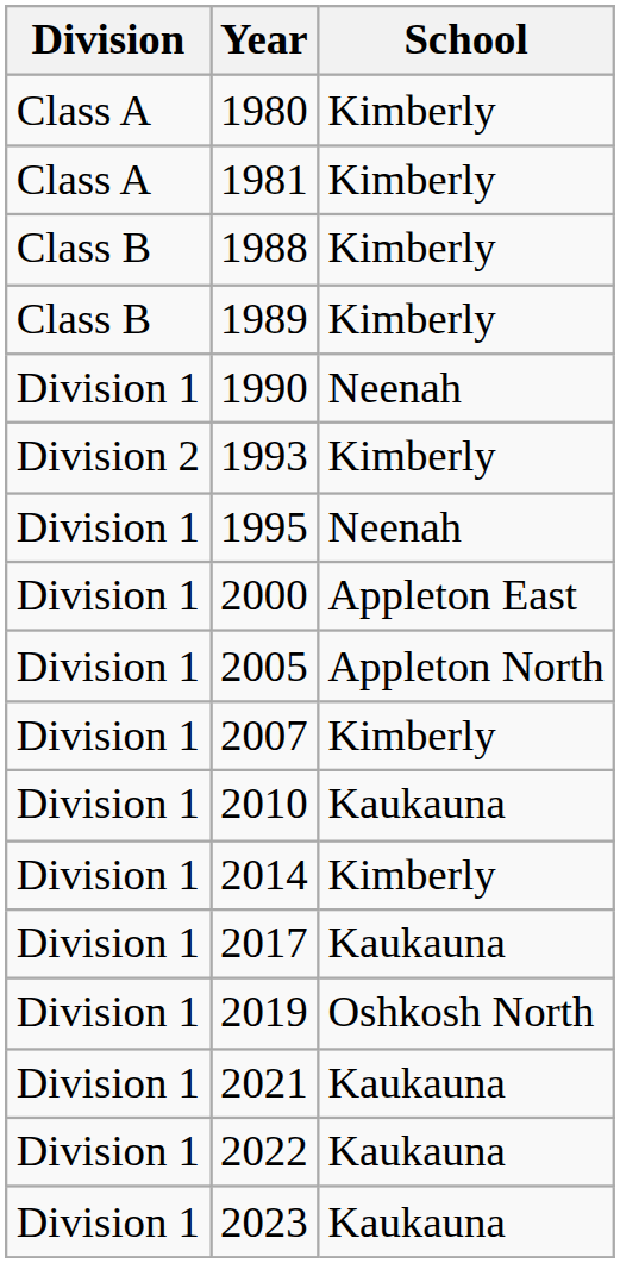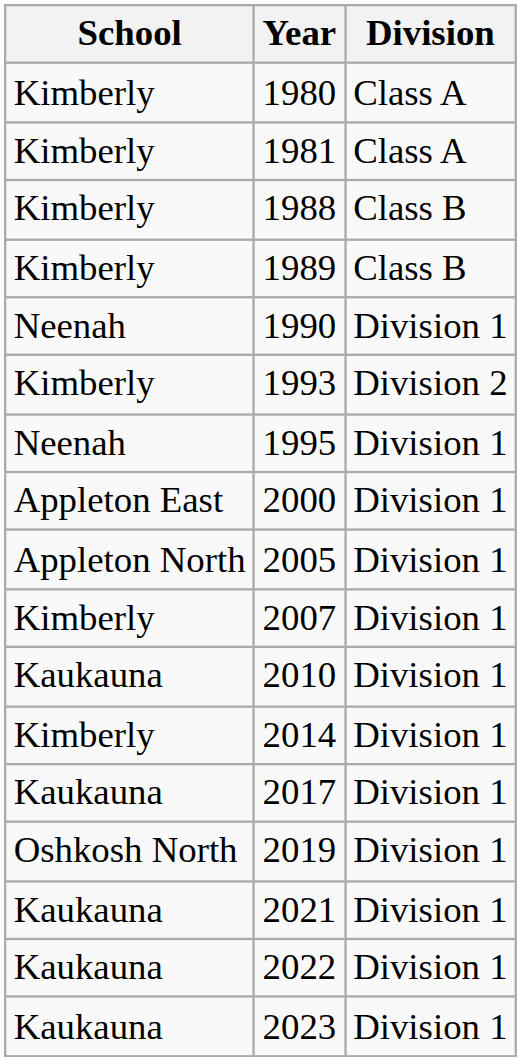 <table class="wikitable">
 <tr>
+<th>School</th>
+<th>Year</th>
 <th>Division</th>
-<th>Year</th>
-<th>School</th>
 </tr>
 <tr>
+<td>Kimberly</td>
+<td>1980</td>
 <td>Class A</td>
-<td>1980</td>
-<td>Kimberly</td>
 </tr>
 <tr>
+<td>Kimberly</td>
+<td>1981</td>
 <td>Class A</td>
-<td>1981</td>
-<td>Kimberly</td>
 </tr>
 <tr>
+<td>Kimberly</td>
+<td>1988</td>
 <td>Class B</td>
-<td>1988</td>
-<td>Kimberly</td>
 </tr>
 <tr>
+<td>Kimberly</td>
+<td>1989</td>
 <td>Class B</td>
-<td>1989</td>
-<td>Kimberly</td>
 </tr>
 <tr>
+<td>Neenah</td>
+<td>1990</td>
 <td>Division 1</td>
-<td>1990</td>
-<td>Neenah</td>
 </tr>
 <tr>
+<td>Kimberly</td>
+<td>1993</td>
 <td>Division 2</td>
-<td>1993</td>
-<td>Kimberly</td>
 </tr>
 <tr>
+<td>Neenah</td>
+<td>1995</td>
 <td>Division 1</td>
-<td>1995</td>
-<td>Neenah</td>
 </tr>
 <tr>
+<td>Appleton East</td>
+<td>2000</td>
 <td>Division 1</td>
-<td>2000</td>
-<td>Appleton East</td>
 </tr>
 <tr>
+<td>Appleton North</td>
+<td>2005</td>
 <td>Division 1</td>
-<td>2005</td>
-<td>Appleton North</td>
 </tr>
 <tr>
+<td>Kimberly</td>
+<td>2007</td>
 <td>Division 1</td>
-<td>2007</td>
-<td>Kimberly</td>
 </tr>
 <tr>
+<td>Kaukauna</td>
+<td>2010</td>
 <td>Division 1</td>
-<td>2010</td>
-<td>Kaukauna</td>
 </tr>
 <tr>
+<td>Kimberly</td>
+<td>2014</td>
 <td>Division 1</td>
-<td>2014</td>
-<td>Kimberly</td>
 </tr>
 <tr>
+<td>Kaukauna</td>
+<td>2017</td>
 <td>Division 1</td>
-<td>2017</td>
-<td>Kaukauna</td>
 </tr>
 <tr>
+<td>Oshkosh North</td>
+<td>2019</td>
 <td>Division 1</td>
-<td>2019</td>
-<td>Oshkosh North</td>
 </tr>
 <tr>
+<td>Kaukauna</td>
+<td>2021</td>
 <td>Division 1</td>
-<td>2021</td>
-<td>Kaukauna</td>
 </tr>
 <tr>
+<td>Kaukauna</td>
+<td>2022</td>
 <td>Division 1</td>
-<td>2022</td>
-<td>Kaukauna</td>
 </tr>
 <tr>
+<td>Kaukauna</td>
+<td>2023</td>
 <td>Division 1</td>
-<td>2023</td>
-<td>Kaukauna</td>
 </tr>
 </table>
